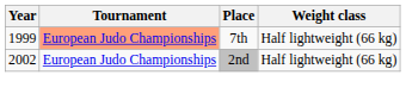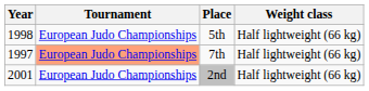 <table class=wikitable>
 <tr>
 <th>Year</th>
 <th>Tournament</th>
 <th>Place</th>
 <th>Weight class</th>
 </tr>
 <tr>
-<td>1999</td>
+<td>1998</td>
+<td><a href='#'>European Judo Championships</a></td>
+<td align="center">5th</td>
+<td>Half lightweight (66 kg)</td>
+</tr>
+<tr>
+<td>1997</td>
 <td style="background: lightsalmon;"><a href='#'>European Judo Championships</a></td>
 <td align="center">7th</td>
 <td>Half lightweight (66 kg)</td>
 </tr>
 <tr>
-<td>2002</td>
+<td>2001</td>
 <td><a href='#'>European Judo Championships</a></td>
 <td bgcolor="silver" align="center">2nd</td>
 <td>Half lightweight (66 kg)</td>
 </tr>
 </table>
